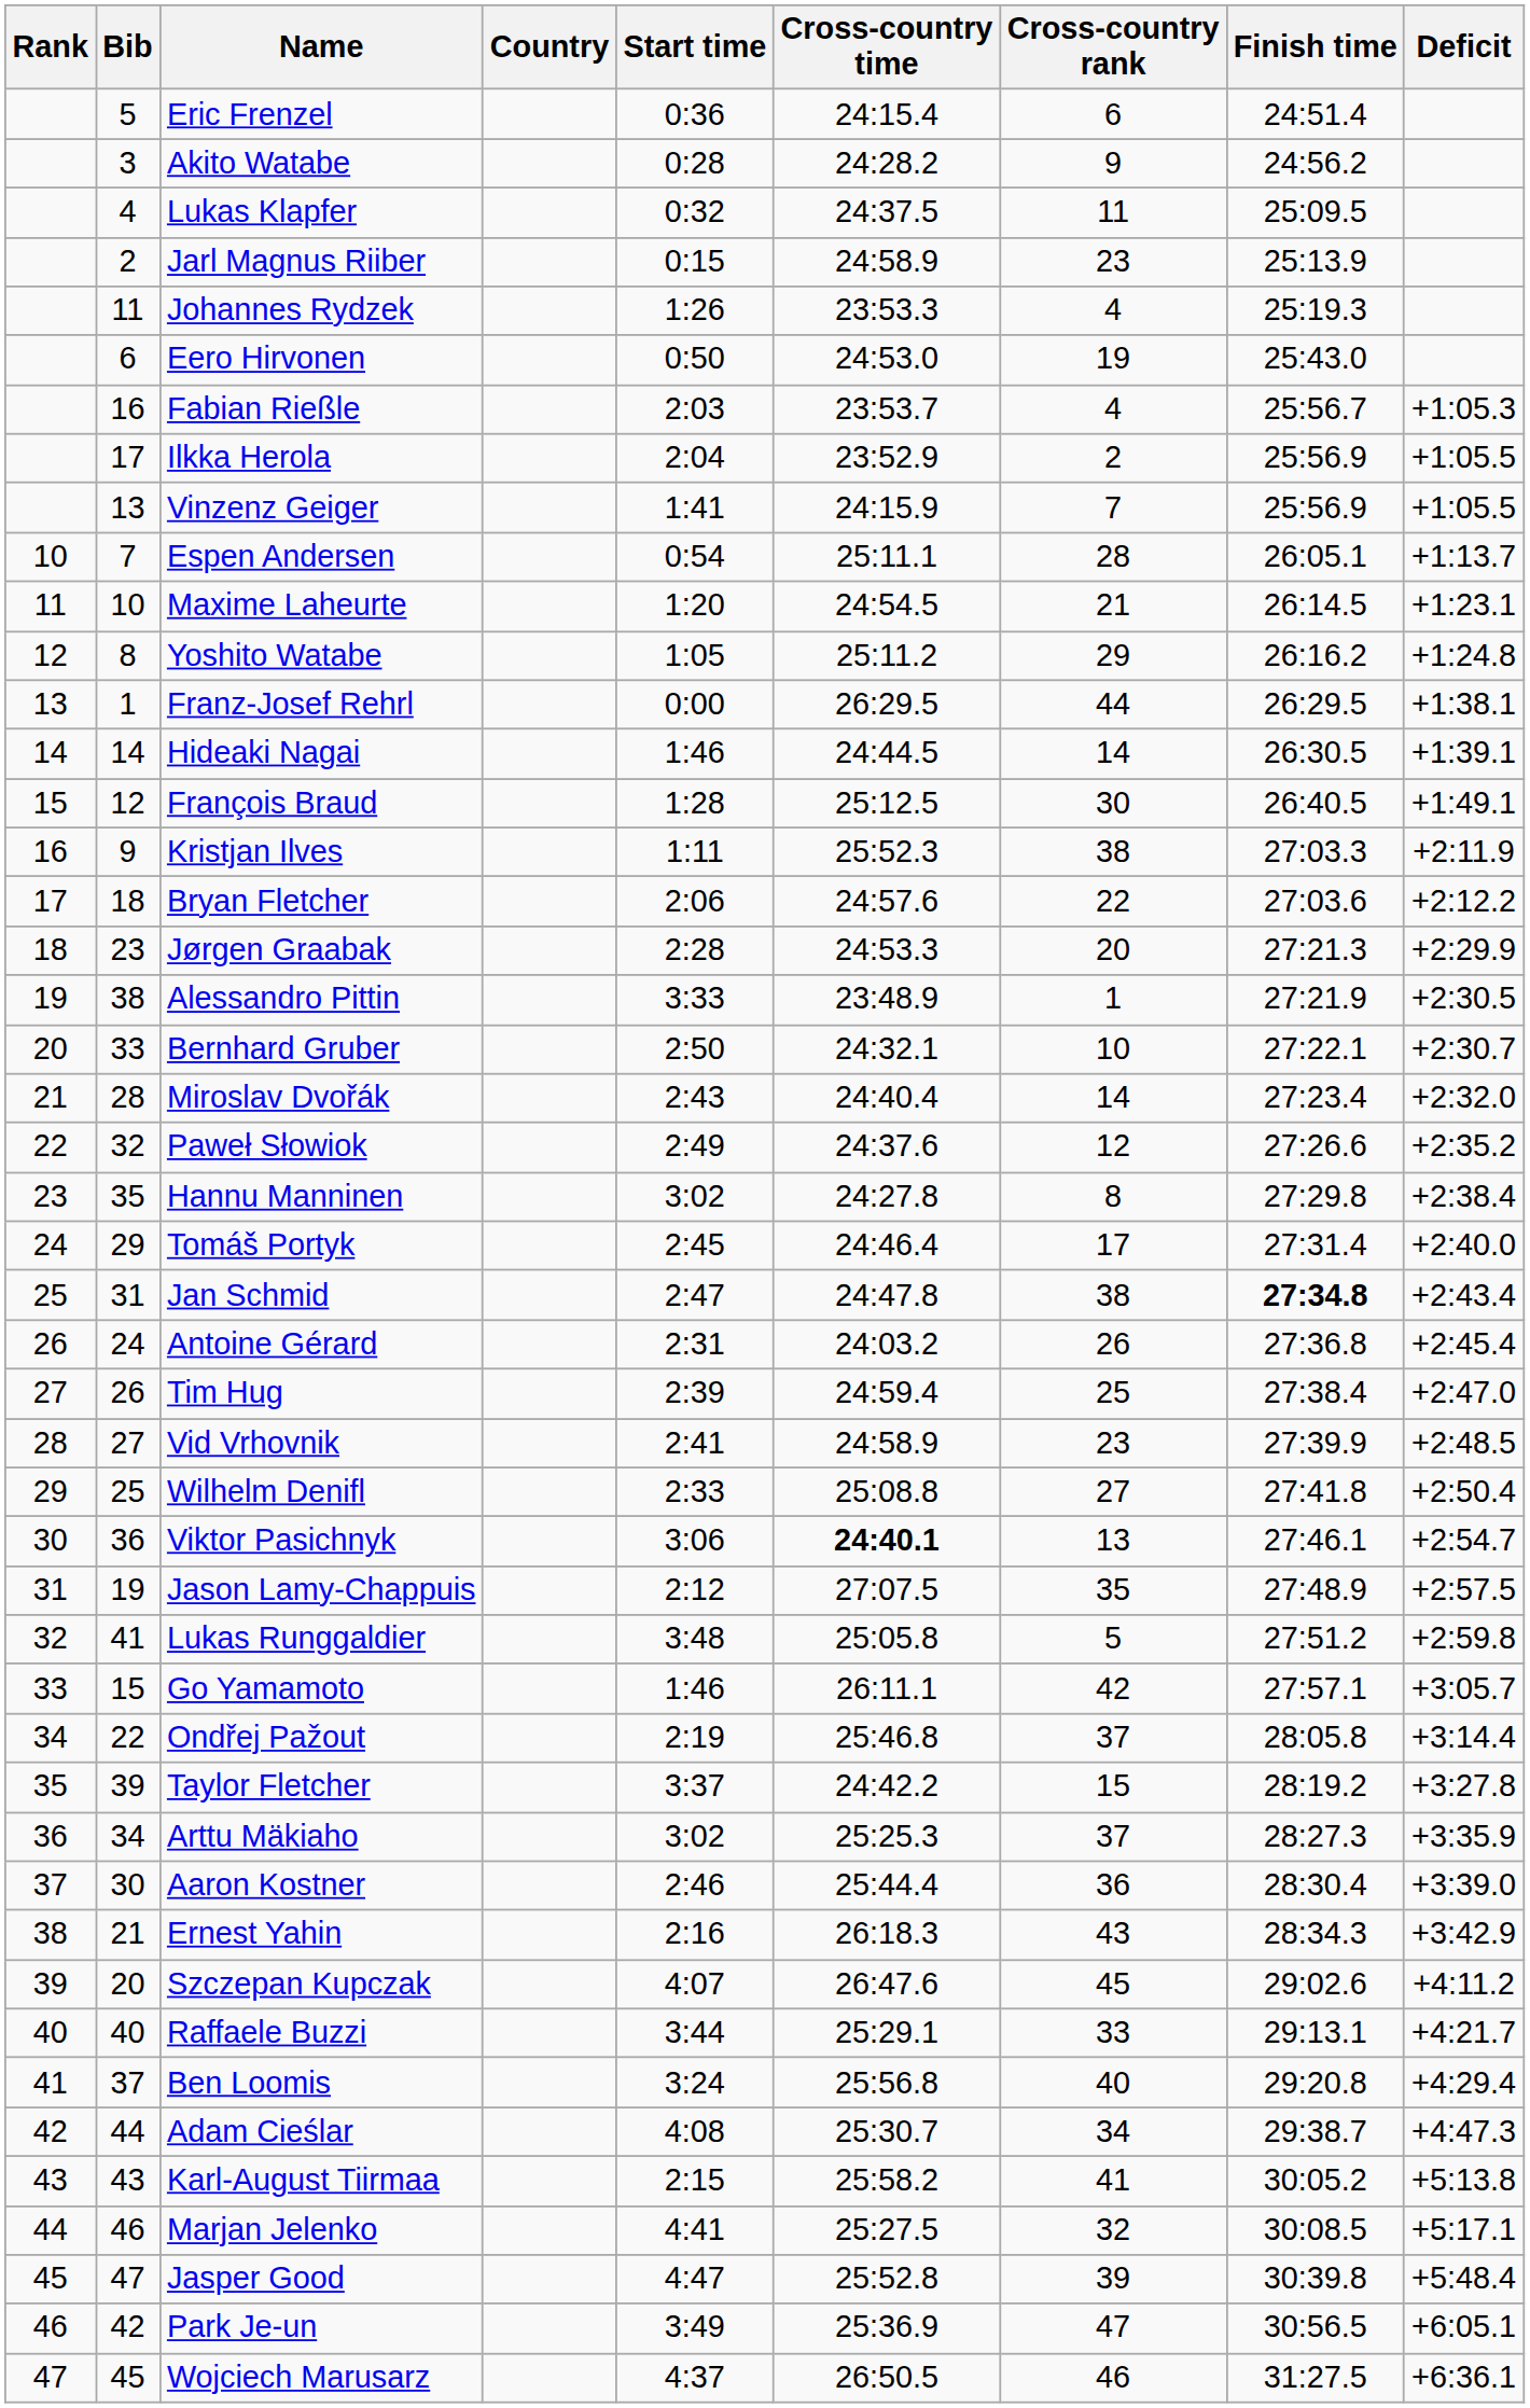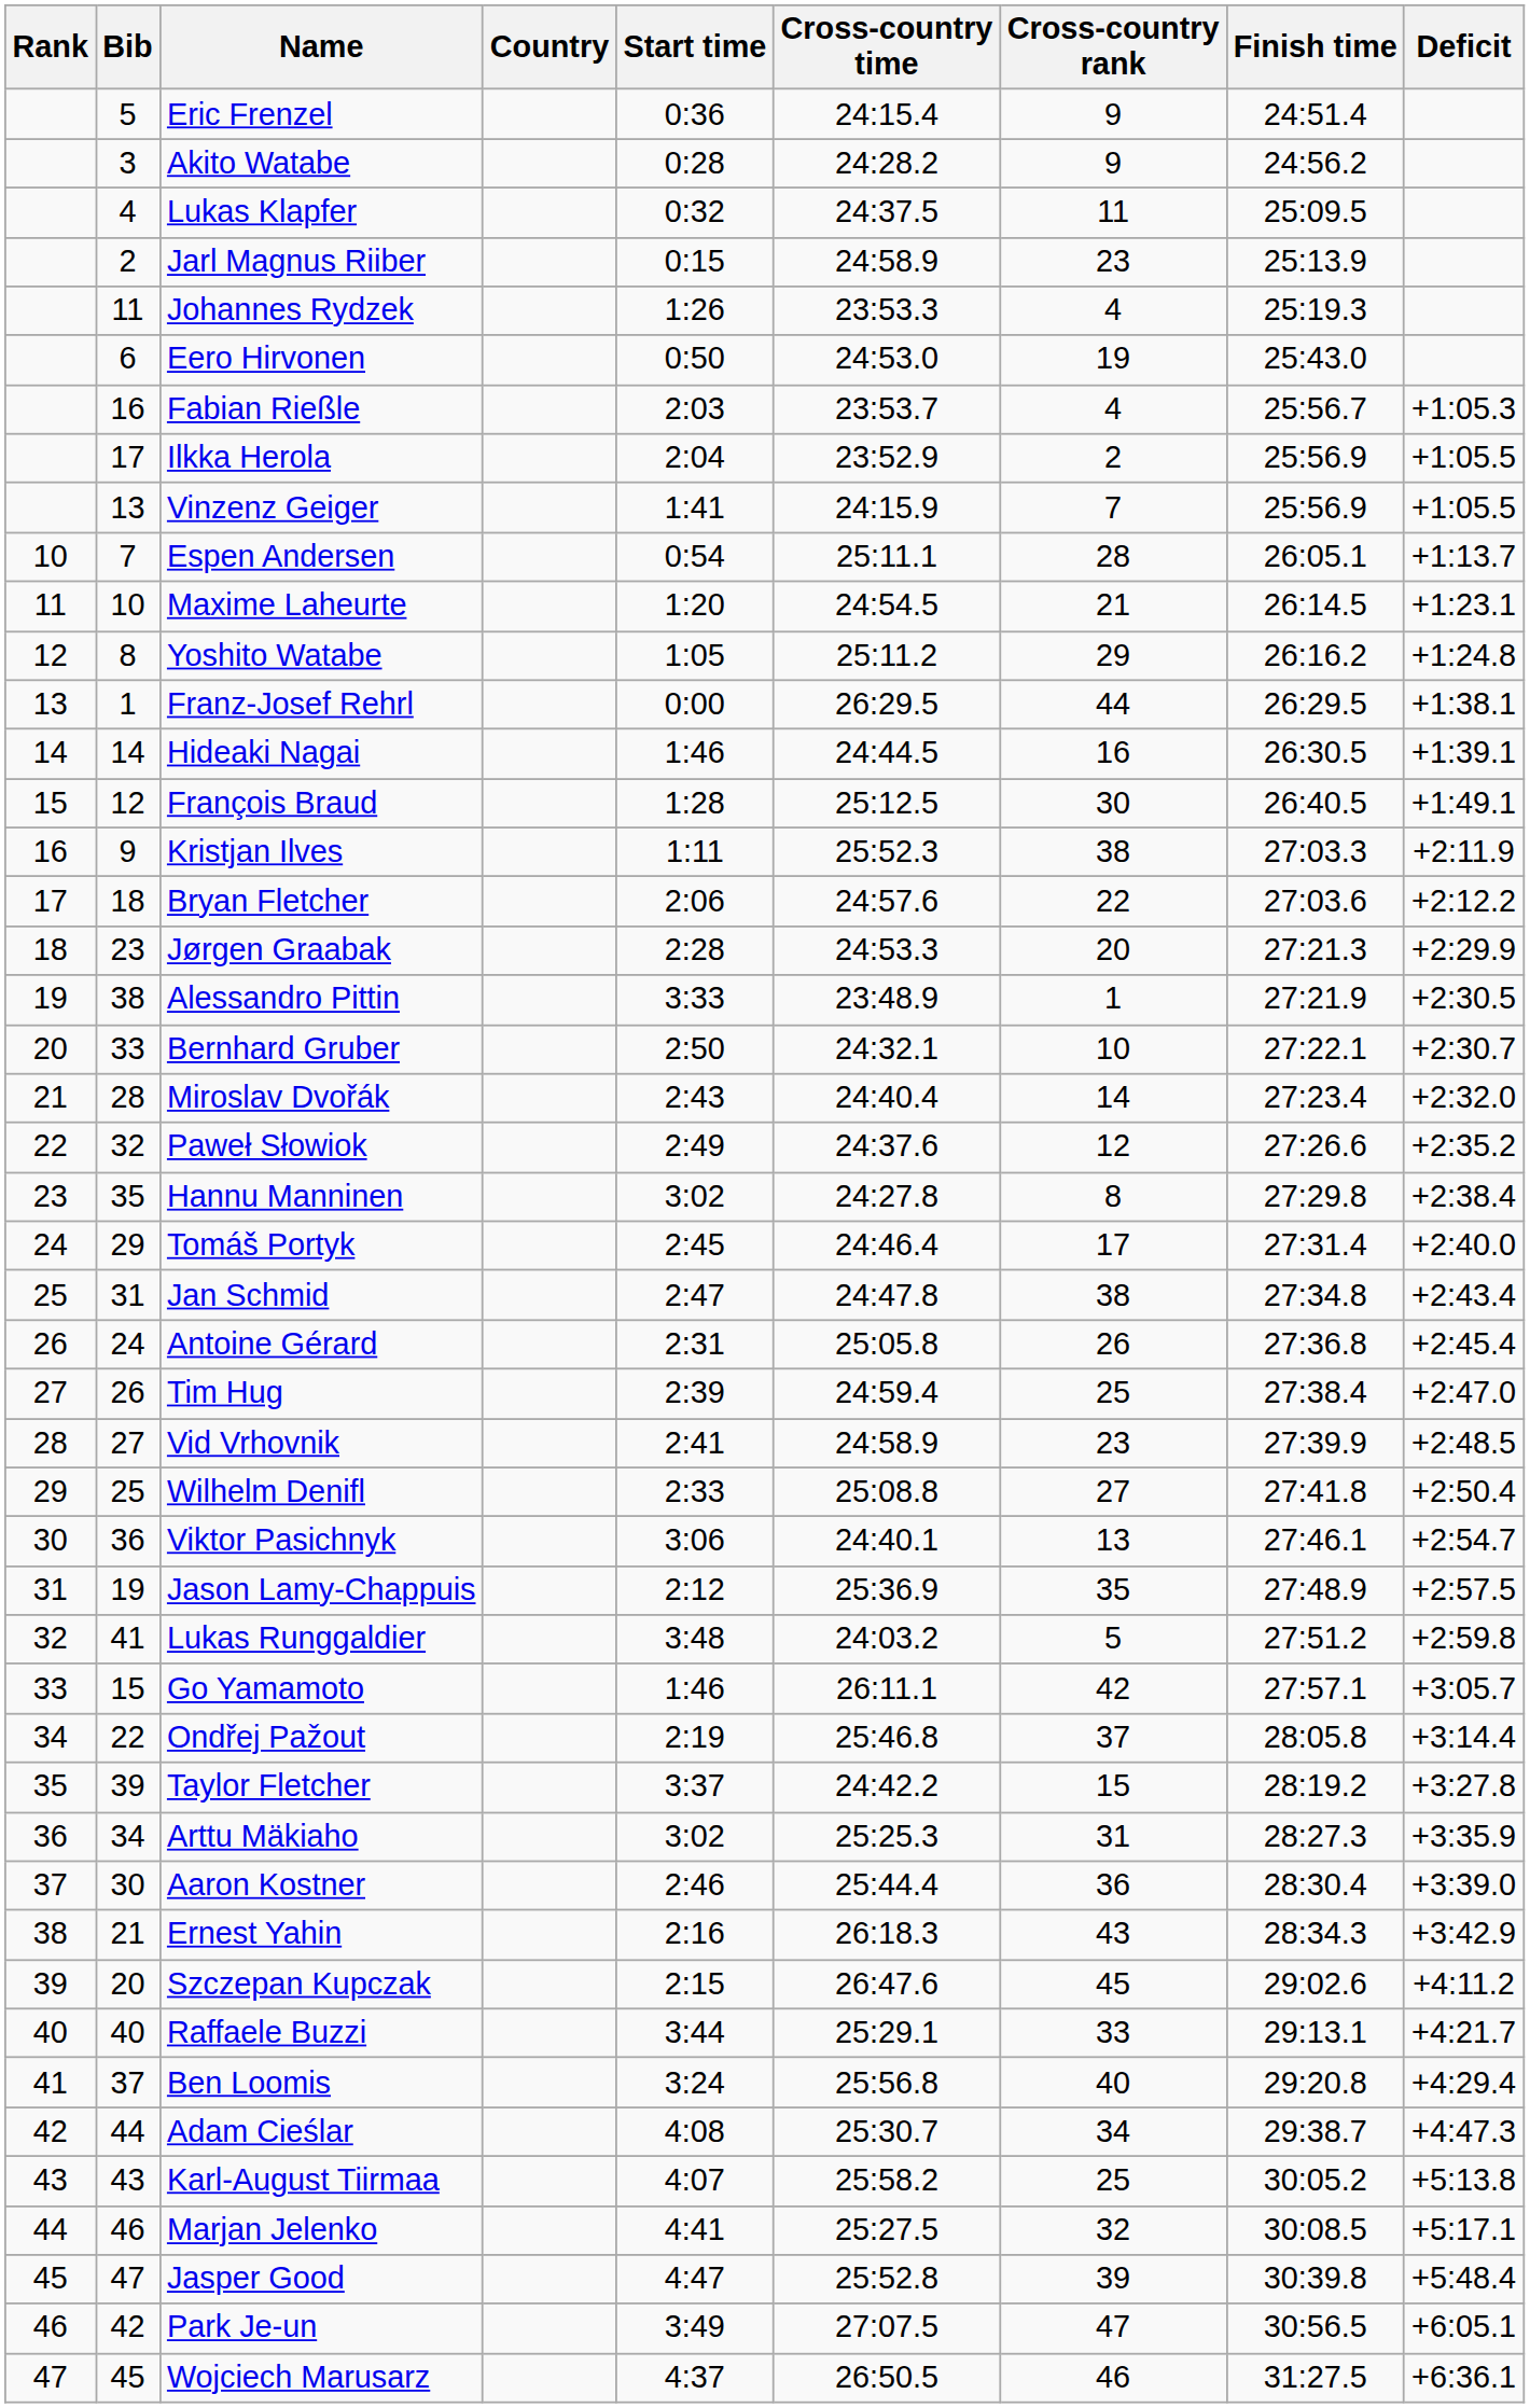 <table class="wikitable sortable" style="text-align:center">
 <tr>
 <th>Rank</th>
 <th>Bib</th>
 <th>Name</th>
 <th>Country</th>
 <th>Start time</th>
 <th>Cross-country<br>time</th>
 <th>Cross-country <br>rank</th>
 <th>Finish time</th>
 <th>Deficit</th>
 </tr>
 <tr>
 <td></td>
 <td>5</td>
 <td align="left"><a href='#'>Eric Frenzel</a></td>
 <td align="left"></td>
 <td>0:36</td>
 <td>24:15.4</td>
-<td>6</td>
+<td>9</td>
 <td>24:51.4</td>
 <td></td>
 </tr>
 <tr>
 <td></td>
 <td>3</td>
 <td align="left"><a href='#'>Akito Watabe</a></td>
 <td align="left"></td>
 <td>0:28</td>
 <td>24:28.2</td>
 <td>9</td>
 <td>24:56.2</td>
 <td></td>
 </tr>
 <tr>
 <td></td>
 <td>4</td>
 <td align="left"><a href='#'>Lukas Klapfer</a></td>
 <td align="left"></td>
 <td>0:32</td>
 <td>24:37.5</td>
 <td>11</td>
 <td>25:09.5</td>
 <td></td>
 </tr>
 <tr>
 <td></td>
 <td>2</td>
 <td align="left"><a href='#'>Jarl Magnus Riiber</a></td>
 <td align="left"></td>
 <td>0:15</td>
 <td>24:58.9</td>
 <td>23</td>
 <td>25:13.9</td>
 <td></td>
 </tr>
 <tr>
 <td></td>
 <td>11</td>
 <td align="left"><a href='#'>Johannes Rydzek</a></td>
 <td align="left"></td>
 <td>1:26</td>
 <td>23:53.3</td>
 <td>4</td>
 <td>25:19.3</td>
 <td></td>
 </tr>
 <tr>
 <td></td>
 <td>6</td>
 <td align="left"><a href='#'>Eero Hirvonen</a></td>
 <td align="left"></td>
 <td>0:50</td>
 <td>24:53.0</td>
 <td>19</td>
 <td>25:43.0</td>
 <td></td>
 </tr>
 <tr>
 <td></td>
 <td>16</td>
 <td align="left"><a href='#'>Fabian Rießle</a></td>
 <td align="left"></td>
 <td>2:03</td>
 <td>23:53.7</td>
 <td>4</td>
 <td>25:56.7</td>
 <td>+1:05.3</td>
 </tr>
 <tr>
 <td></td>
 <td>17</td>
 <td align="left"><a href='#'>Ilkka Herola</a></td>
 <td align="left"></td>
 <td>2:04</td>
 <td>23:52.9</td>
 <td>2</td>
 <td>25:56.9</td>
 <td>+1:05.5</td>
 </tr>
 <tr>
 <td></td>
 <td>13</td>
 <td align="left"><a href='#'>Vinzenz Geiger</a></td>
 <td align="left"></td>
 <td>1:41</td>
 <td>24:15.9</td>
 <td>7</td>
 <td>25:56.9</td>
 <td>+1:05.5</td>
 </tr>
 <tr>
 <td>10</td>
 <td>7</td>
 <td align="left"><a href='#'>Espen Andersen</a></td>
 <td align="left"></td>
 <td>0:54</td>
 <td>25:11.1</td>
 <td>28</td>
 <td>26:05.1</td>
 <td>+1:13.7</td>
 </tr>
 <tr>
 <td>11</td>
 <td>10</td>
 <td align="left"><a href='#'>Maxime Laheurte</a></td>
 <td align="left"></td>
 <td>1:20</td>
 <td>24:54.5</td>
 <td>21</td>
 <td>26:14.5</td>
 <td>+1:23.1</td>
 </tr>
 <tr>
 <td>12</td>
 <td>8</td>
 <td align="left"><a href='#'>Yoshito Watabe</a></td>
 <td align="left"></td>
 <td>1:05</td>
 <td>25:11.2</td>
 <td>29</td>
 <td>26:16.2</td>
 <td>+1:24.8</td>
 </tr>
 <tr>
 <td>13</td>
 <td>1</td>
 <td align="left"><a href='#'>Franz-Josef Rehrl</a></td>
 <td align="left"></td>
 <td>0:00</td>
 <td>26:29.5</td>
 <td>44</td>
 <td>26:29.5</td>
 <td>+1:38.1</td>
 </tr>
 <tr>
 <td>14</td>
 <td>14</td>
 <td align="left"><a href='#'>Hideaki Nagai</a></td>
 <td align="left"></td>
 <td>1:46</td>
 <td>24:44.5</td>
-<td>14</td>
+<td>16</td>
 <td>26:30.5</td>
 <td>+1:39.1</td>
 </tr>
 <tr>
 <td>15</td>
 <td>12</td>
 <td align="left"><a href='#'>François Braud</a></td>
 <td align="left"></td>
 <td>1:28</td>
 <td>25:12.5</td>
 <td>30</td>
 <td>26:40.5</td>
 <td>+1:49.1</td>
 </tr>
 <tr>
 <td>16</td>
 <td>9</td>
 <td align="left"><a href='#'>Kristjan Ilves</a></td>
 <td align="left"></td>
 <td>1:11</td>
 <td>25:52.3</td>
 <td>38</td>
 <td>27:03.3</td>
 <td>+2:11.9</td>
 </tr>
 <tr>
 <td>17</td>
 <td>18</td>
 <td align="left"><a href='#'>Bryan Fletcher</a></td>
 <td align="left"></td>
 <td>2:06</td>
 <td>24:57.6</td>
 <td>22</td>
 <td>27:03.6</td>
 <td>+2:12.2</td>
 </tr>
 <tr>
 <td>18</td>
 <td>23</td>
 <td align="left"><a href='#'>Jørgen Graabak</a></td>
 <td align="left"></td>
 <td>2:28</td>
 <td>24:53.3</td>
 <td>20</td>
 <td>27:21.3</td>
 <td>+2:29.9</td>
 </tr>
 <tr>
 <td>19</td>
 <td>38</td>
 <td align="left"><a href='#'>Alessandro Pittin</a></td>
 <td align="left"></td>
 <td>3:33</td>
 <td>23:48.9</td>
 <td>1</td>
 <td>27:21.9</td>
 <td>+2:30.5</td>
 </tr>
 <tr>
 <td>20</td>
 <td>33</td>
 <td align="left"><a href='#'>Bernhard Gruber</a></td>
 <td align="left"></td>
 <td>2:50</td>
 <td>24:32.1</td>
 <td>10</td>
 <td>27:22.1</td>
 <td>+2:30.7</td>
 </tr>
 <tr>
 <td>21</td>
 <td>28</td>
 <td align="left"><a href='#'>Miroslav Dvořák</a></td>
 <td align="left"></td>
 <td>2:43</td>
 <td>24:40.4</td>
 <td>14</td>
 <td>27:23.4</td>
 <td>+2:32.0</td>
 </tr>
 <tr>
 <td>22</td>
 <td>32</td>
 <td align="left"><a href='#'>Paweł Słowiok</a></td>
 <td align="left"></td>
 <td>2:49</td>
 <td>24:37.6</td>
 <td>12</td>
 <td>27:26.6</td>
 <td>+2:35.2</td>
 </tr>
 <tr>
 <td>23</td>
 <td>35</td>
 <td align="left"><a href='#'>Hannu Manninen</a></td>
 <td align="left"></td>
 <td>3:02</td>
 <td>24:27.8</td>
 <td>8</td>
 <td>27:29.8</td>
 <td>+2:38.4</td>
 </tr>
 <tr>
 <td>24</td>
 <td>29</td>
 <td align="left"><a href='#'>Tomáš Portyk</a></td>
 <td align="left"></td>
 <td>2:45</td>
 <td>24:46.4</td>
 <td>17</td>
 <td>27:31.4</td>
 <td>+2:40.0</td>
 </tr>
 <tr>
 <td>25</td>
 <td>31</td>
 <td align="left"><a href='#'>Jan Schmid</a></td>
 <td align="left"></td>
 <td>2:47</td>
 <td>24:47.8</td>
 <td>38</td>
-<td><strong>27:34.8</strong></td>
+<td>27:34.8</td>
 <td>+2:43.4</td>
 </tr>
 <tr>
 <td>26</td>
 <td>24</td>
 <td align="left"><a href='#'>Antoine Gérard</a></td>
 <td align="left"></td>
 <td>2:31</td>
-<td>24:03.2</td>
+<td>25:05.8</td>
 <td>26</td>
 <td>27:36.8</td>
 <td>+2:45.4</td>
 </tr>
 <tr>
 <td>27</td>
 <td>26</td>
 <td align="left"><a href='#'>Tim Hug</a></td>
 <td align="left"></td>
 <td>2:39</td>
 <td>24:59.4</td>
 <td>25</td>
 <td>27:38.4</td>
 <td>+2:47.0</td>
 </tr>
 <tr>
 <td>28</td>
 <td>27</td>
 <td align="left"><a href='#'>Vid Vrhovnik</a></td>
 <td align="left"></td>
 <td>2:41</td>
 <td>24:58.9</td>
 <td>23</td>
 <td>27:39.9</td>
 <td>+2:48.5</td>
 </tr>
 <tr>
 <td>29</td>
 <td>25</td>
 <td align="left"><a href='#'>Wilhelm Denifl</a></td>
 <td align="left"></td>
 <td>2:33</td>
 <td>25:08.8</td>
 <td>27</td>
 <td>27:41.8</td>
 <td>+2:50.4</td>
 </tr>
 <tr>
 <td>30</td>
 <td>36</td>
 <td align="left"><a href='#'>Viktor Pasichnyk</a></td>
 <td align="left"></td>
 <td>3:06</td>
-<td><strong>24:40.1</strong></td>
+<td>24:40.1</td>
 <td>13</td>
 <td>27:46.1</td>
 <td>+2:54.7</td>
 </tr>
 <tr>
 <td>31</td>
 <td>19</td>
 <td align="left"><a href='#'>Jason Lamy-Chappuis</a></td>
 <td align="left"></td>
 <td>2:12</td>
-<td>27:07.5</td>
+<td>25:36.9</td>
 <td>35</td>
 <td>27:48.9</td>
 <td>+2:57.5</td>
 </tr>
 <tr>
 <td>32</td>
 <td>41</td>
 <td align="left"><a href='#'>Lukas Runggaldier</a></td>
 <td align="left"></td>
 <td>3:48</td>
-<td>25:05.8</td>
+<td>24:03.2</td>
 <td>5</td>
 <td>27:51.2</td>
 <td>+2:59.8</td>
 </tr>
 <tr>
 <td>33</td>
 <td>15</td>
 <td align="left"><a href='#'>Go Yamamoto</a></td>
 <td align="left"></td>
 <td>1:46</td>
 <td>26:11.1</td>
 <td>42</td>
 <td>27:57.1</td>
 <td>+3:05.7</td>
 </tr>
 <tr>
 <td>34</td>
 <td>22</td>
 <td align="left"><a href='#'>Ondřej Pažout</a></td>
 <td align="left"></td>
 <td>2:19</td>
 <td>25:46.8</td>
 <td>37</td>
 <td>28:05.8</td>
 <td>+3:14.4</td>
 </tr>
 <tr>
 <td>35</td>
 <td>39</td>
 <td align="left"><a href='#'>Taylor Fletcher</a></td>
 <td align="left"></td>
 <td>3:37</td>
 <td>24:42.2</td>
 <td>15</td>
 <td>28:19.2</td>
 <td>+3:27.8</td>
 </tr>
 <tr>
 <td>36</td>
 <td>34</td>
 <td align="left"><a href='#'>Arttu Mäkiaho</a></td>
 <td align="left"></td>
 <td>3:02</td>
 <td>25:25.3</td>
-<td>37</td>
+<td>31</td>
 <td>28:27.3</td>
 <td>+3:35.9</td>
 </tr>
 <tr>
 <td>37</td>
 <td>30</td>
 <td align="left"><a href='#'>Aaron Kostner</a></td>
 <td align="left"></td>
 <td>2:46</td>
 <td>25:44.4</td>
 <td>36</td>
 <td>28:30.4</td>
 <td>+3:39.0</td>
 </tr>
 <tr>
 <td>38</td>
 <td>21</td>
 <td align="left"><a href='#'>Ernest Yahin</a></td>
 <td align="left"></td>
 <td>2:16</td>
 <td>26:18.3</td>
 <td>43</td>
 <td>28:34.3</td>
 <td>+3:42.9</td>
 </tr>
 <tr>
 <td>39</td>
 <td>20</td>
 <td align="left"><a href='#'>Szczepan Kupczak</a></td>
 <td align="left"></td>
-<td>4:07</td>
+<td>2:15</td>
 <td>26:47.6</td>
 <td>45</td>
 <td>29:02.6</td>
 <td>+4:11.2</td>
 </tr>
 <tr>
 <td>40</td>
 <td>40</td>
 <td align="left"><a href='#'>Raffaele Buzzi</a></td>
 <td align="left"></td>
 <td>3:44</td>
 <td>25:29.1</td>
 <td>33</td>
 <td>29:13.1</td>
 <td>+4:21.7</td>
 </tr>
 <tr>
 <td>41</td>
 <td>37</td>
 <td align="left"><a href='#'>Ben Loomis</a></td>
 <td align="left"></td>
 <td>3:24</td>
 <td>25:56.8</td>
 <td>40</td>
 <td>29:20.8</td>
 <td>+4:29.4</td>
 </tr>
 <tr>
 <td>42</td>
 <td>44</td>
 <td align="left"><a href='#'>Adam Cieślar</a></td>
 <td align="left"></td>
 <td>4:08</td>
 <td>25:30.7</td>
 <td>34</td>
 <td>29:38.7</td>
 <td>+4:47.3</td>
 </tr>
 <tr>
 <td>43</td>
 <td>43</td>
 <td align="left"><a href='#'>Karl-August Tiirmaa</a></td>
 <td align="left"></td>
-<td>2:15</td>
+<td>4:07</td>
 <td>25:58.2</td>
-<td>41</td>
+<td>25</td>
 <td>30:05.2</td>
 <td>+5:13.8</td>
 </tr>
 <tr>
 <td>44</td>
 <td>46</td>
 <td align="left"><a href='#'>Marjan Jelenko</a></td>
 <td align="left"></td>
 <td>4:41</td>
 <td>25:27.5</td>
 <td>32</td>
 <td>30:08.5</td>
 <td>+5:17.1</td>
 </tr>
 <tr>
 <td>45</td>
 <td>47</td>
 <td align="left"><a href='#'>Jasper Good</a></td>
 <td align="left"></td>
 <td>4:47</td>
 <td>25:52.8</td>
 <td>39</td>
 <td>30:39.8</td>
 <td>+5:48.4</td>
 </tr>
 <tr>
 <td>46</td>
 <td>42</td>
 <td align="left"><a href='#'>Park Je-un</a></td>
 <td align="left"></td>
 <td>3:49</td>
-<td>25:36.9</td>
+<td>27:07.5</td>
 <td>47</td>
 <td>30:56.5</td>
 <td>+6:05.1</td>
 </tr>
 <tr>
 <td>47</td>
 <td>45</td>
 <td align="left"><a href='#'>Wojciech Marusarz</a></td>
 <td align="left"></td>
 <td>4:37</td>
 <td>26:50.5</td>
 <td>46</td>
 <td>31:27.5</td>
 <td>+6:36.1</td>
 </tr>
 </table>
